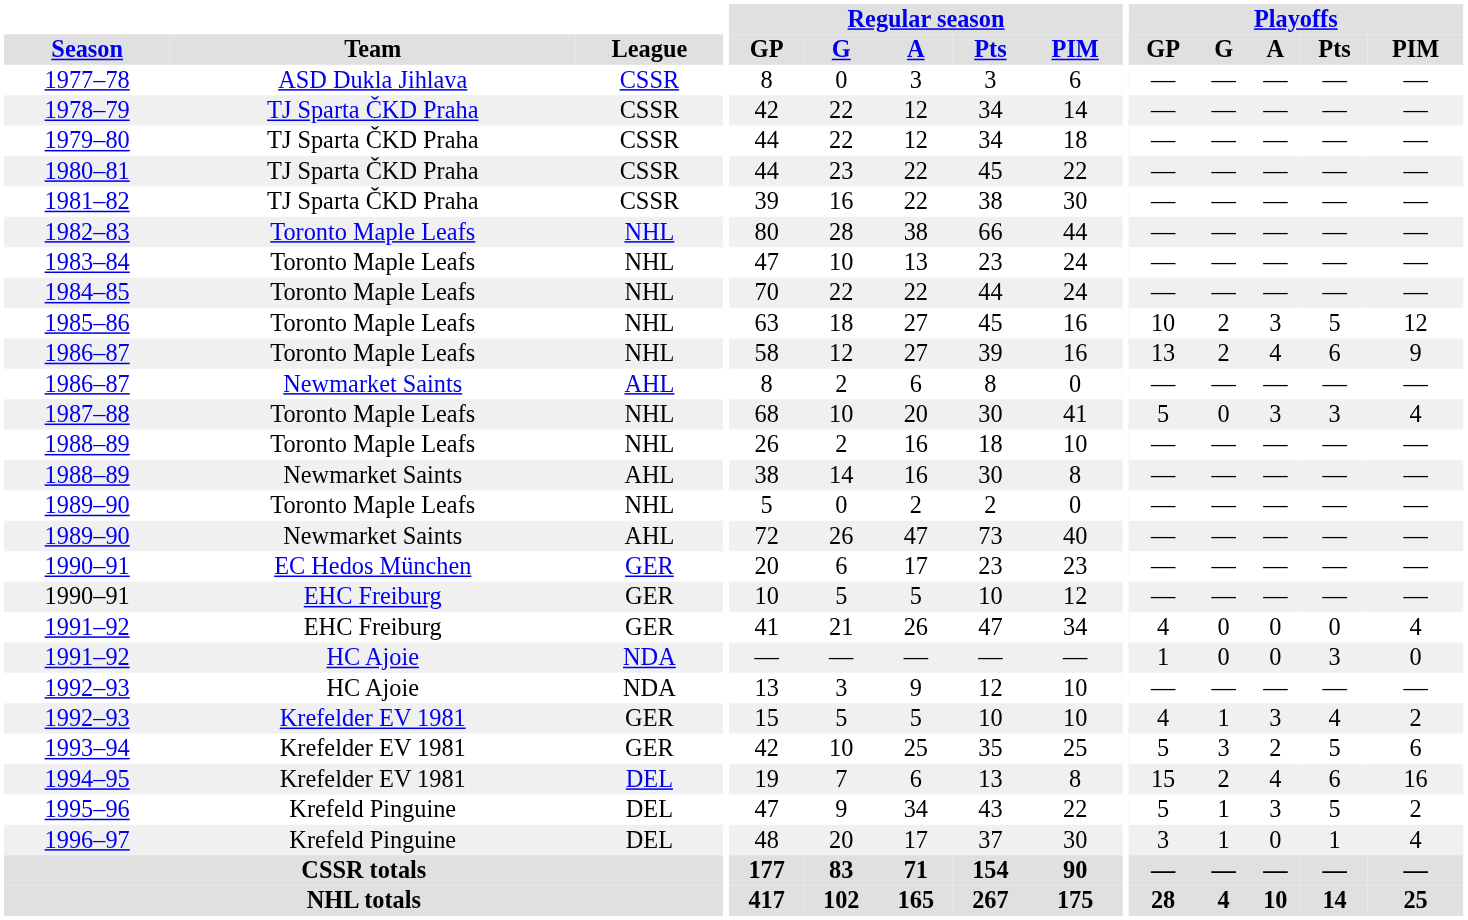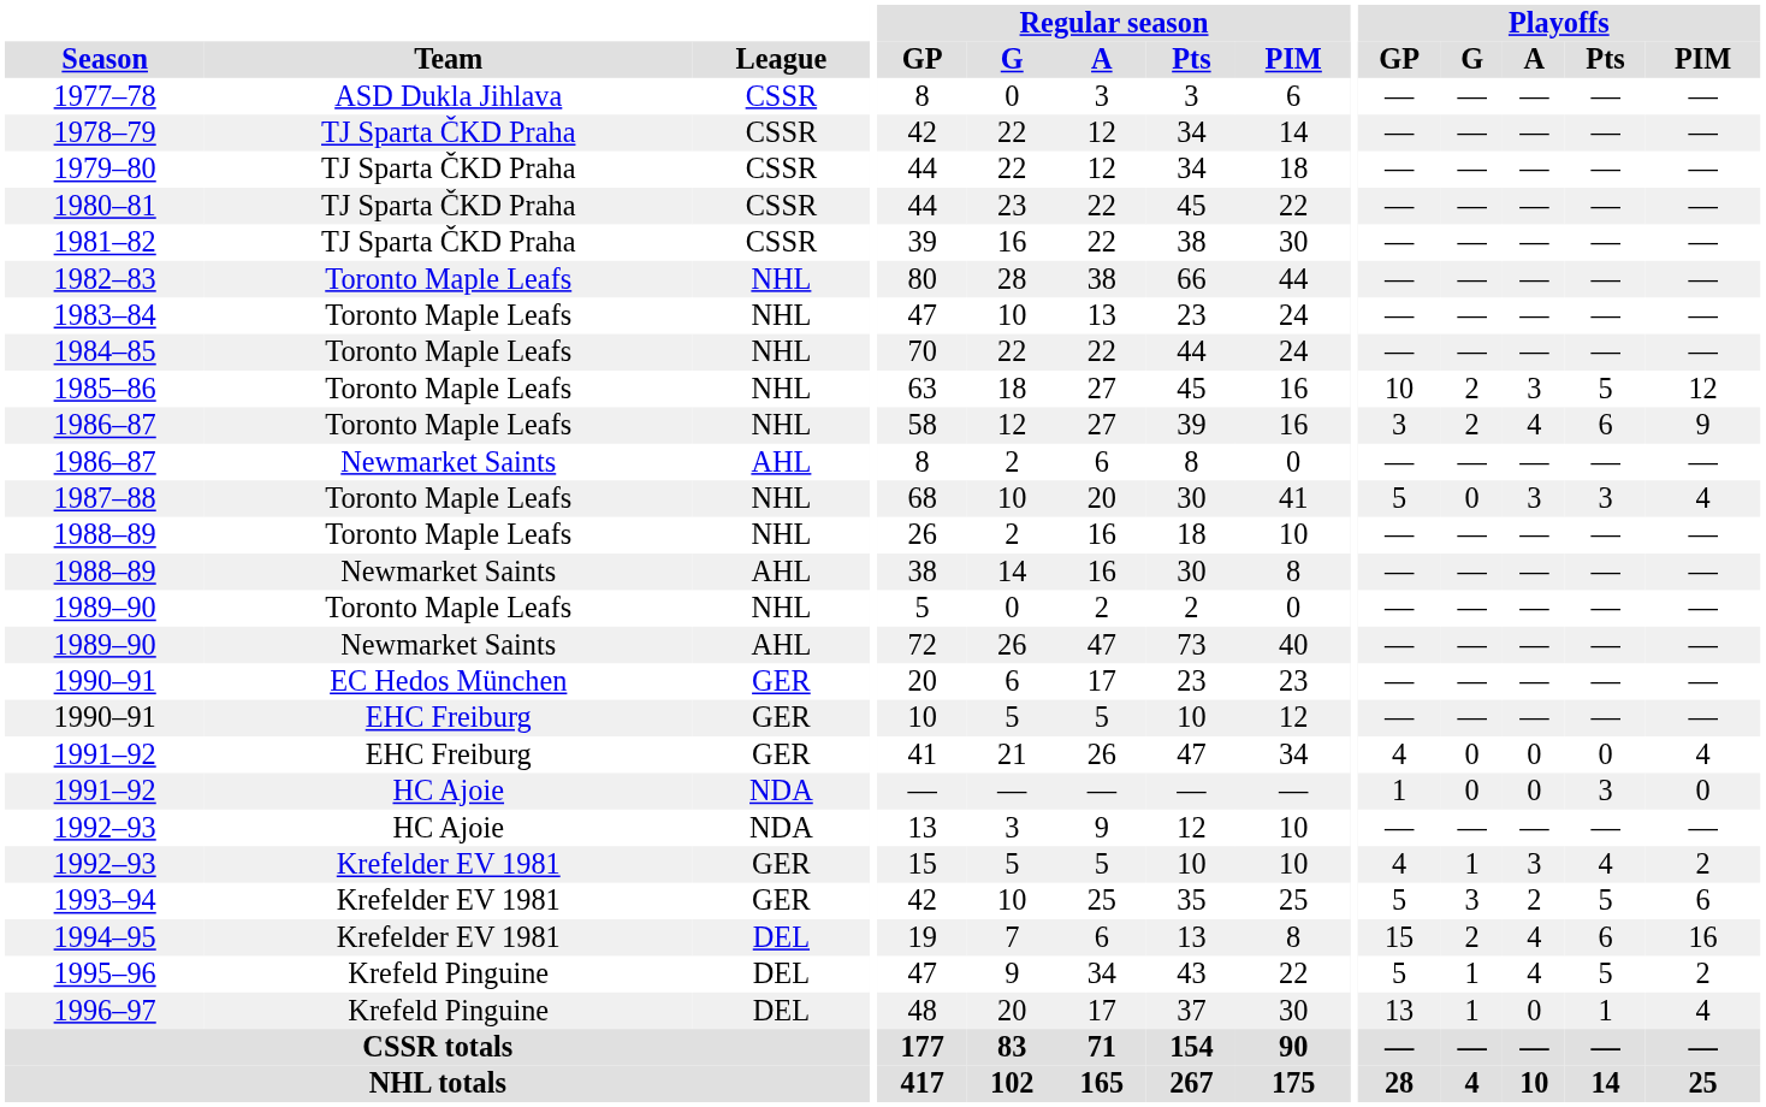 <table border="0" cellpadding="1" cellspacing="0" style="text-align:center; width:60em">
 <tr bgcolor="#e0e0e0">
 <th colspan="3" bgcolor="#ffffff"></th>
 <th rowspan="100" bgcolor="#ffffff"></th>
 <th colspan="5"><a href='#'>Regular season</a></th>
 <th rowspan="100" bgcolor="#ffffff"></th>
 <th colspan="5"><a href='#'>Playoffs</a></th>
 </tr>
 <tr bgcolor="#e0e0e0">
 <th><a href='#'>Season</a></th>
 <th>Team</th>
 <th>League</th>
 <th>GP</th>
 <th><a href='#'>G</a></th>
 <th><a href='#'>A</a></th>
 <th><a href='#'>Pts</a></th>
 <th><a href='#'>PIM</a></th>
 <th>GP</th>
 <th>G</th>
 <th>A</th>
 <th>Pts</th>
 <th>PIM</th>
 </tr>
 <tr>
 <td><a href='#'>1977–78</a></td>
 <td><a href='#'>ASD Dukla Jihlava</a></td>
 <td><a href='#'>CSSR</a></td>
 <td>8</td>
 <td>0</td>
 <td>3</td>
 <td>3</td>
 <td>6</td>
 <td>—</td>
 <td>—</td>
 <td>—</td>
 <td>—</td>
 <td>—</td>
 </tr>
 <tr bgcolor="#f0f0f0">
 <td><a href='#'>1978–79</a></td>
 <td><a href='#'>TJ Sparta ČKD Praha</a></td>
 <td>CSSR</td>
 <td>42</td>
 <td>22</td>
 <td>12</td>
 <td>34</td>
 <td>14</td>
 <td>—</td>
 <td>—</td>
 <td>—</td>
 <td>—</td>
 <td>—</td>
 </tr>
 <tr>
 <td><a href='#'>1979–80</a></td>
 <td>TJ Sparta ČKD Praha</td>
 <td>CSSR</td>
 <td>44</td>
 <td>22</td>
 <td>12</td>
 <td>34</td>
 <td>18</td>
 <td>—</td>
 <td>—</td>
 <td>—</td>
 <td>—</td>
 <td>—</td>
 </tr>
 <tr bgcolor="#f0f0f0">
 <td><a href='#'>1980–81</a></td>
 <td>TJ Sparta ČKD Praha</td>
 <td>CSSR</td>
 <td>44</td>
 <td>23</td>
 <td>22</td>
 <td>45</td>
 <td>22</td>
 <td>—</td>
 <td>—</td>
 <td>—</td>
 <td>—</td>
 <td>—</td>
 </tr>
 <tr>
 <td><a href='#'>1981–82</a></td>
 <td>TJ Sparta ČKD Praha</td>
 <td>CSSR</td>
 <td>39</td>
 <td>16</td>
 <td>22</td>
 <td>38</td>
 <td>30</td>
 <td>—</td>
 <td>—</td>
 <td>—</td>
 <td>—</td>
 <td>—</td>
 </tr>
 <tr bgcolor="#f0f0f0">
 <td><a href='#'>1982–83</a></td>
 <td><a href='#'>Toronto Maple Leafs</a></td>
 <td><a href='#'>NHL</a></td>
 <td>80</td>
 <td>28</td>
 <td>38</td>
 <td>66</td>
 <td>44</td>
 <td>—</td>
 <td>—</td>
 <td>—</td>
 <td>—</td>
 <td>—</td>
 </tr>
 <tr>
 <td><a href='#'>1983–84</a></td>
 <td>Toronto Maple Leafs</td>
 <td>NHL</td>
 <td>47</td>
 <td>10</td>
 <td>13</td>
 <td>23</td>
 <td>24</td>
 <td>—</td>
 <td>—</td>
 <td>—</td>
 <td>—</td>
 <td>—</td>
 </tr>
 <tr bgcolor="#f0f0f0">
 <td><a href='#'>1984–85</a></td>
 <td>Toronto Maple Leafs</td>
 <td>NHL</td>
 <td>70</td>
 <td>22</td>
 <td>22</td>
 <td>44</td>
 <td>24</td>
 <td>—</td>
 <td>—</td>
 <td>—</td>
 <td>—</td>
 <td>—</td>
 </tr>
 <tr>
 <td><a href='#'>1985–86</a></td>
 <td>Toronto Maple Leafs</td>
 <td>NHL</td>
 <td>63</td>
 <td>18</td>
 <td>27</td>
 <td>45</td>
 <td>16</td>
 <td>10</td>
 <td>2</td>
 <td>3</td>
 <td>5</td>
 <td>12</td>
 </tr>
 <tr bgcolor="#f0f0f0">
 <td><a href='#'>1986–87</a></td>
 <td>Toronto Maple Leafs</td>
 <td>NHL</td>
 <td>58</td>
 <td>12</td>
 <td>27</td>
 <td>39</td>
 <td>16</td>
-<td>13</td>
+<td>3</td>
 <td>2</td>
 <td>4</td>
 <td>6</td>
 <td>9</td>
 </tr>
 <tr>
 <td><a href='#'>1986–87</a></td>
 <td><a href='#'>Newmarket Saints</a></td>
 <td><a href='#'>AHL</a></td>
 <td>8</td>
 <td>2</td>
 <td>6</td>
 <td>8</td>
 <td>0</td>
 <td>—</td>
 <td>—</td>
 <td>—</td>
 <td>—</td>
 <td>—</td>
 </tr>
 <tr bgcolor="#f0f0f0">
 <td><a href='#'>1987–88</a></td>
 <td>Toronto Maple Leafs</td>
 <td>NHL</td>
 <td>68</td>
 <td>10</td>
 <td>20</td>
 <td>30</td>
 <td>41</td>
 <td>5</td>
 <td>0</td>
 <td>3</td>
 <td>3</td>
 <td>4</td>
 </tr>
 <tr>
 <td><a href='#'>1988–89</a></td>
 <td>Toronto Maple Leafs</td>
 <td>NHL</td>
 <td>26</td>
 <td>2</td>
 <td>16</td>
 <td>18</td>
 <td>10</td>
 <td>—</td>
 <td>—</td>
 <td>—</td>
 <td>—</td>
 <td>—</td>
 </tr>
 <tr bgcolor="#f0f0f0">
 <td><a href='#'>1988–89</a></td>
 <td>Newmarket Saints</td>
 <td>AHL</td>
 <td>38</td>
 <td>14</td>
 <td>16</td>
 <td>30</td>
 <td>8</td>
 <td>—</td>
 <td>—</td>
 <td>—</td>
 <td>—</td>
 <td>—</td>
 </tr>
 <tr>
 <td><a href='#'>1989–90</a></td>
 <td>Toronto Maple Leafs</td>
 <td>NHL</td>
 <td>5</td>
 <td>0</td>
 <td>2</td>
 <td>2</td>
 <td>0</td>
 <td>—</td>
 <td>—</td>
 <td>—</td>
 <td>—</td>
 <td>—</td>
 </tr>
 <tr bgcolor="#f0f0f0">
 <td><a href='#'>1989–90</a></td>
 <td>Newmarket Saints</td>
 <td>AHL</td>
 <td>72</td>
 <td>26</td>
 <td>47</td>
 <td>73</td>
 <td>40</td>
 <td>—</td>
 <td>—</td>
 <td>—</td>
 <td>—</td>
 <td>—</td>
 </tr>
 <tr>
 <td><a href='#'>1990–91</a></td>
 <td><a href='#'>EC Hedos München</a></td>
 <td><a href='#'>GER</a></td>
 <td>20</td>
 <td>6</td>
 <td>17</td>
 <td>23</td>
 <td>23</td>
 <td>—</td>
 <td>—</td>
 <td>—</td>
 <td>—</td>
 <td>—</td>
 </tr>
 <tr bgcolor="#f0f0f0">
 <td>1990–91</td>
 <td><a href='#'>EHC Freiburg</a></td>
 <td>GER</td>
 <td>10</td>
 <td>5</td>
 <td>5</td>
 <td>10</td>
 <td>12</td>
 <td>—</td>
 <td>—</td>
 <td>—</td>
 <td>—</td>
 <td>—</td>
 </tr>
 <tr>
 <td><a href='#'>1991–92</a></td>
 <td>EHC Freiburg</td>
 <td>GER</td>
 <td>41</td>
 <td>21</td>
 <td>26</td>
 <td>47</td>
 <td>34</td>
 <td>4</td>
 <td>0</td>
 <td>0</td>
 <td>0</td>
 <td>4</td>
 </tr>
 <tr bgcolor="#f0f0f0">
 <td><a href='#'>1991–92</a></td>
 <td><a href='#'>HC Ajoie</a></td>
 <td><a href='#'>NDA</a></td>
 <td>—</td>
 <td>—</td>
 <td>—</td>
 <td>—</td>
 <td>—</td>
 <td>1</td>
 <td>0</td>
 <td>0</td>
 <td>3</td>
 <td>0</td>
 </tr>
 <tr>
 <td><a href='#'>1992–93</a></td>
 <td>HC Ajoie</td>
 <td>NDA</td>
 <td>13</td>
 <td>3</td>
 <td>9</td>
 <td>12</td>
 <td>10</td>
 <td>—</td>
 <td>—</td>
 <td>—</td>
 <td>—</td>
 <td>—</td>
 </tr>
 <tr bgcolor="#f0f0f0">
 <td><a href='#'>1992–93</a></td>
 <td><a href='#'>Krefelder EV 1981</a></td>
 <td>GER</td>
 <td>15</td>
 <td>5</td>
 <td>5</td>
 <td>10</td>
 <td>10</td>
 <td>4</td>
 <td>1</td>
 <td>3</td>
 <td>4</td>
 <td>2</td>
 </tr>
 <tr>
 <td><a href='#'>1993–94</a></td>
 <td>Krefelder EV 1981</td>
 <td>GER</td>
 <td>42</td>
 <td>10</td>
 <td>25</td>
 <td>35</td>
 <td>25</td>
 <td>5</td>
 <td>3</td>
 <td>2</td>
 <td>5</td>
 <td>6</td>
 </tr>
 <tr bgcolor="#f0f0f0">
 <td><a href='#'>1994–95</a></td>
 <td>Krefelder EV 1981</td>
 <td><a href='#'>DEL</a></td>
 <td>19</td>
 <td>7</td>
 <td>6</td>
 <td>13</td>
 <td>8</td>
 <td>15</td>
 <td>2</td>
 <td>4</td>
 <td>6</td>
 <td>16</td>
 </tr>
 <tr>
 <td><a href='#'>1995–96</a></td>
 <td>Krefeld Pinguine</td>
 <td>DEL</td>
 <td>47</td>
 <td>9</td>
 <td>34</td>
 <td>43</td>
 <td>22</td>
 <td>5</td>
 <td>1</td>
-<td>3</td>
+<td>4</td>
 <td>5</td>
 <td>2</td>
 </tr>
 <tr bgcolor="#f0f0f0">
 <td><a href='#'>1996–97</a></td>
 <td>Krefeld Pinguine</td>
 <td>DEL</td>
 <td>48</td>
 <td>20</td>
 <td>17</td>
 <td>37</td>
 <td>30</td>
-<td>3</td>
+<td>13</td>
 <td>1</td>
 <td>0</td>
 <td>1</td>
 <td>4</td>
 </tr>
 <tr bgcolor="#e0e0e0">
 <th colspan="3">CSSR totals</th>
 <th>177</th>
 <th>83</th>
 <th>71</th>
 <th>154</th>
 <th>90</th>
 <th>—</th>
 <th>—</th>
 <th>—</th>
 <th>—</th>
 <th>—</th>
 </tr>
 <tr bgcolor="#e0e0e0">
 <th colspan="3">NHL totals</th>
 <th>417</th>
 <th>102</th>
 <th>165</th>
 <th>267</th>
 <th>175</th>
 <th>28</th>
 <th>4</th>
 <th>10</th>
 <th>14</th>
 <th>25</th>
 </tr>
 </table>
